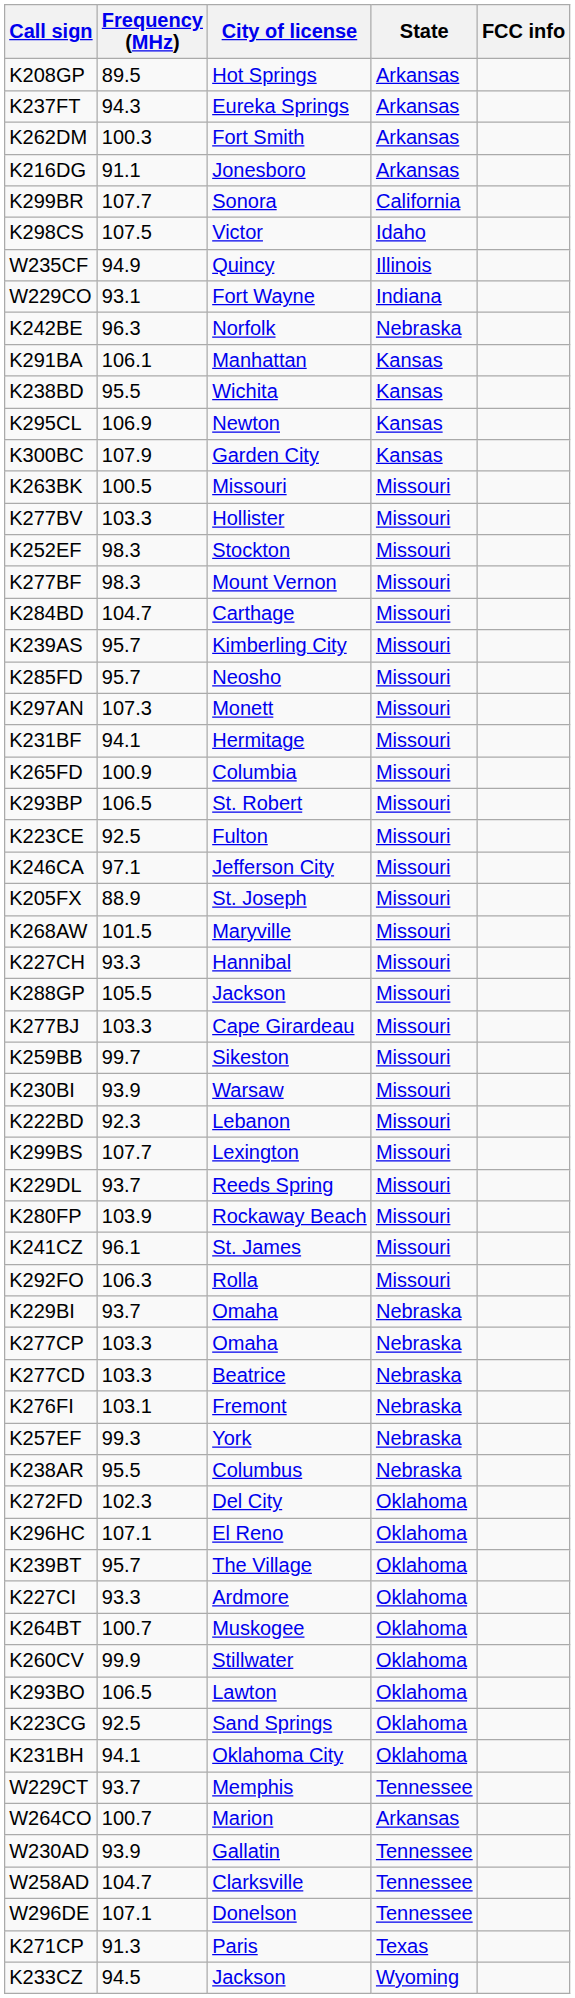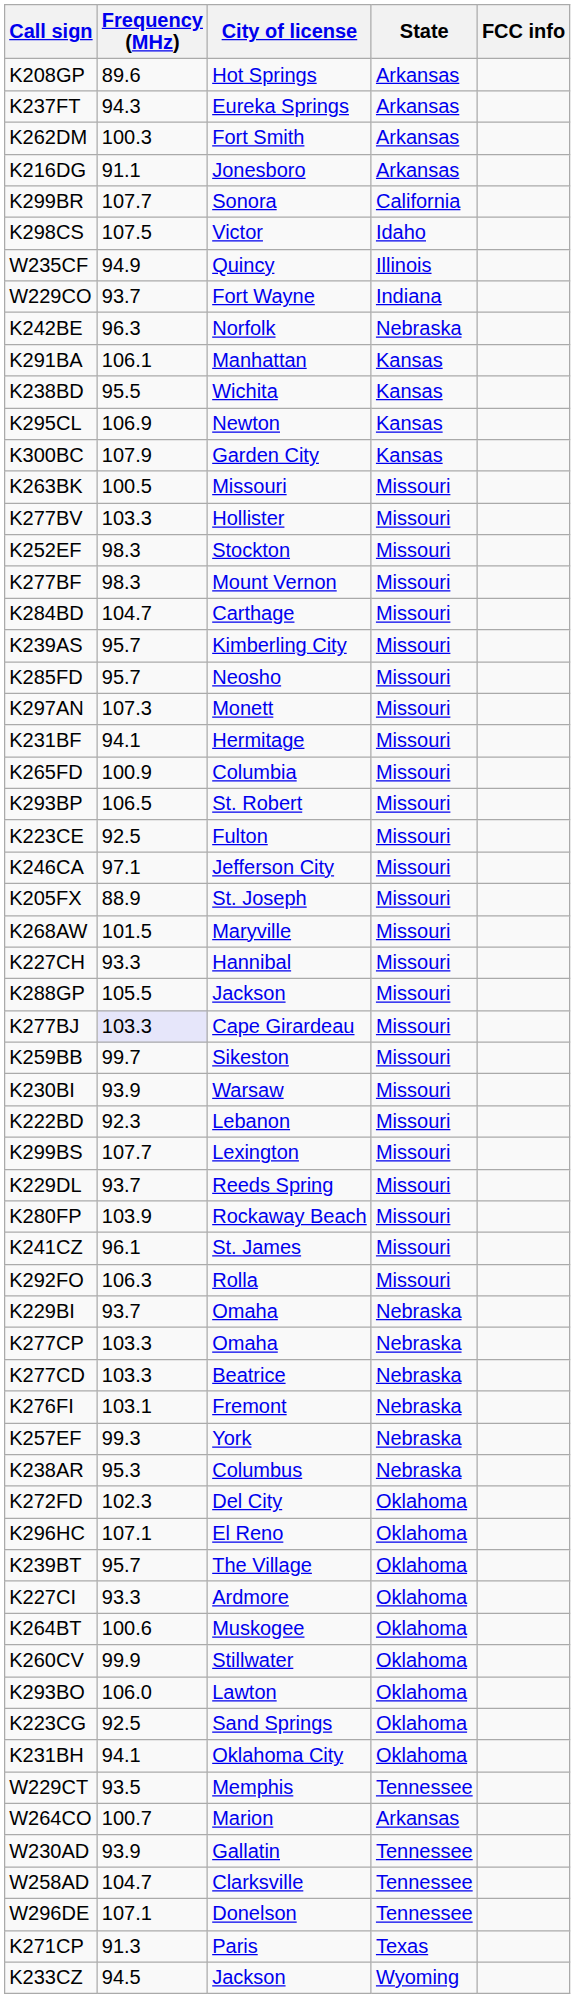 <table class="wikitable sortable">
 <tr>
 <th><a href='#'>Call sign</a></th>
 <th data-sort-type="number"><a href='#'>Frequency</a><br>(<a href='#'>MHz</a>)</th>
 <th><a href='#'>City of license</a></th>
 <th>State</th>
 <th class="unsortable">FCC info</th>
 </tr>
 <tr>
 <td>K208GP</td>
-<td>89.5</td>
+<td>89.6</td>
 <td><a href='#'>Hot Springs</a></td>
 <td><a href='#'>Arkansas</a></td>
 <td></td>
 </tr>
 <tr>
 <td>K237FT</td>
 <td>94.3</td>
 <td><a href='#'>Eureka Springs</a></td>
 <td><a href='#'>Arkansas</a></td>
 <td></td>
 </tr>
 <tr>
 <td>K262DM</td>
 <td>100.3</td>
 <td><a href='#'>Fort Smith</a></td>
 <td><a href='#'>Arkansas</a></td>
 <td></td>
 </tr>
 <tr>
 <td>K216DG</td>
 <td>91.1</td>
 <td><a href='#'>Jonesboro</a></td>
 <td><a href='#'>Arkansas</a></td>
 <td></td>
 </tr>
 <tr>
 <td>K299BR</td>
 <td>107.7</td>
 <td><a href='#'>Sonora</a></td>
 <td><a href='#'>California</a></td>
 <td></td>
 </tr>
 <tr>
 <td>K298CS</td>
 <td>107.5</td>
 <td><a href='#'>Victor</a></td>
 <td><a href='#'>Idaho</a></td>
 <td></td>
 </tr>
 <tr>
 <td>W235CF</td>
 <td>94.9</td>
 <td><a href='#'>Quincy</a></td>
 <td><a href='#'>Illinois</a></td>
 <td></td>
 </tr>
 <tr>
 <td>W229CO</td>
-<td>93.1</td>
+<td>93.7</td>
 <td><a href='#'>Fort Wayne</a></td>
 <td><a href='#'>Indiana</a></td>
 <td></td>
 </tr>
 <tr>
 <td>K242BE</td>
 <td>96.3</td>
 <td><a href='#'>Norfolk</a></td>
 <td><a href='#'>Nebraska</a></td>
 <td></td>
 </tr>
 <tr>
 <td>K291BA</td>
 <td>106.1</td>
 <td><a href='#'>Manhattan</a></td>
 <td><a href='#'>Kansas</a></td>
 <td></td>
 </tr>
 <tr>
 <td>K238BD</td>
 <td>95.5</td>
 <td><a href='#'>Wichita</a></td>
 <td><a href='#'>Kansas</a></td>
 <td></td>
 </tr>
 <tr>
 <td>K295CL</td>
 <td>106.9</td>
 <td><a href='#'>Newton</a></td>
 <td><a href='#'>Kansas</a></td>
 <td></td>
 </tr>
 <tr>
 <td>K300BC</td>
 <td>107.9</td>
 <td><a href='#'>Garden City</a></td>
 <td><a href='#'>Kansas</a></td>
 <td></td>
 </tr>
 <tr>
 <td>K263BK</td>
 <td>100.5</td>
 <td><a href='#'>Missouri</a></td>
 <td><a href='#'>Missouri</a></td>
 <td></td>
 </tr>
 <tr>
 <td>K277BV</td>
 <td>103.3</td>
 <td><a href='#'>Hollister</a></td>
 <td><a href='#'>Missouri</a></td>
 <td></td>
 </tr>
 <tr>
 <td>K252EF</td>
 <td>98.3</td>
 <td><a href='#'>Stockton</a></td>
 <td><a href='#'>Missouri</a></td>
 <td></td>
 </tr>
 <tr>
 <td>K277BF</td>
 <td>98.3</td>
 <td><a href='#'>Mount Vernon</a></td>
 <td><a href='#'>Missouri</a></td>
 <td></td>
 </tr>
 <tr>
 <td>K284BD</td>
 <td>104.7</td>
 <td><a href='#'>Carthage</a></td>
 <td><a href='#'>Missouri</a></td>
 <td></td>
 </tr>
 <tr>
 <td>K239AS</td>
 <td>95.7</td>
 <td><a href='#'>Kimberling City</a></td>
 <td><a href='#'>Missouri</a></td>
 <td></td>
 </tr>
 <tr>
 <td>K285FD</td>
 <td>95.7</td>
 <td><a href='#'>Neosho</a></td>
 <td><a href='#'>Missouri</a></td>
 <td></td>
 </tr>
 <tr>
 <td>K297AN</td>
 <td>107.3</td>
 <td><a href='#'>Monett</a></td>
 <td><a href='#'>Missouri</a></td>
 <td></td>
 </tr>
 <tr>
 <td>K231BF</td>
 <td>94.1</td>
 <td><a href='#'>Hermitage</a></td>
 <td><a href='#'>Missouri</a></td>
 <td></td>
 </tr>
 <tr>
 <td>K265FD</td>
 <td>100.9</td>
 <td><a href='#'>Columbia</a></td>
 <td><a href='#'>Missouri</a></td>
 <td></td>
 </tr>
 <tr>
 <td>K293BP</td>
 <td>106.5</td>
 <td><a href='#'>St. Robert</a></td>
 <td><a href='#'>Missouri</a></td>
 <td></td>
 </tr>
 <tr>
 <td>K223CE</td>
 <td>92.5</td>
 <td><a href='#'>Fulton</a></td>
 <td><a href='#'>Missouri</a></td>
 <td></td>
 </tr>
 <tr>
 <td>K246CA</td>
 <td>97.1</td>
 <td><a href='#'>Jefferson City</a></td>
 <td><a href='#'>Missouri</a></td>
 <td></td>
 </tr>
 <tr>
 <td>K205FX</td>
 <td>88.9</td>
 <td><a href='#'>St. Joseph</a></td>
 <td><a href='#'>Missouri</a></td>
 <td></td>
 </tr>
 <tr>
 <td>K268AW</td>
 <td>101.5</td>
 <td><a href='#'>Maryville</a></td>
 <td><a href='#'>Missouri</a></td>
 <td></td>
 </tr>
 <tr>
 <td>K227CH</td>
 <td>93.3</td>
 <td><a href='#'>Hannibal</a></td>
 <td><a href='#'>Missouri</a></td>
 <td></td>
 </tr>
 <tr>
 <td>K288GP</td>
 <td>105.5</td>
 <td><a href='#'>Jackson</a></td>
 <td><a href='#'>Missouri</a></td>
 <td></td>
 </tr>
 <tr>
 <td>K277BJ</td>
-<td>103.3</td>
+<td style="background: lavender;">103.3</td>
 <td><a href='#'>Cape Girardeau</a></td>
 <td><a href='#'>Missouri</a></td>
 <td></td>
 </tr>
 <tr>
 <td>K259BB</td>
 <td>99.7</td>
 <td><a href='#'>Sikeston</a></td>
 <td><a href='#'>Missouri</a></td>
 <td></td>
 </tr>
 <tr>
 <td>K230BI</td>
 <td>93.9</td>
 <td><a href='#'>Warsaw</a></td>
 <td><a href='#'>Missouri</a></td>
 <td></td>
 </tr>
 <tr>
 <td>K222BD</td>
 <td>92.3</td>
 <td><a href='#'>Lebanon</a></td>
 <td><a href='#'>Missouri</a></td>
 <td></td>
 </tr>
 <tr>
 <td>K299BS</td>
 <td>107.7</td>
 <td><a href='#'>Lexington</a></td>
 <td><a href='#'>Missouri</a></td>
 <td></td>
 </tr>
 <tr>
 <td>K229DL</td>
 <td>93.7</td>
 <td><a href='#'>Reeds Spring</a></td>
 <td><a href='#'>Missouri</a></td>
 <td></td>
 </tr>
 <tr>
 <td>K280FP</td>
 <td>103.9</td>
 <td><a href='#'>Rockaway Beach</a></td>
 <td><a href='#'>Missouri</a></td>
 <td></td>
 </tr>
 <tr>
 <td>K241CZ</td>
 <td>96.1</td>
 <td><a href='#'>St. James</a></td>
 <td><a href='#'>Missouri</a></td>
 <td></td>
 </tr>
 <tr>
 <td>K292FO</td>
 <td>106.3</td>
 <td><a href='#'>Rolla</a></td>
 <td><a href='#'>Missouri</a></td>
 <td></td>
 </tr>
 <tr>
 <td>K229BI</td>
 <td>93.7</td>
 <td><a href='#'>Omaha</a></td>
 <td><a href='#'>Nebraska</a></td>
 <td></td>
 </tr>
 <tr>
 <td>K277CP</td>
 <td>103.3</td>
 <td><a href='#'>Omaha</a></td>
 <td><a href='#'>Nebraska</a></td>
 <td></td>
 </tr>
 <tr>
 <td>K277CD</td>
 <td>103.3</td>
 <td><a href='#'>Beatrice</a></td>
 <td><a href='#'>Nebraska</a></td>
 <td></td>
 </tr>
 <tr>
 <td>K276FI</td>
 <td>103.1</td>
 <td><a href='#'>Fremont</a></td>
 <td><a href='#'>Nebraska</a></td>
 <td></td>
 </tr>
 <tr>
 <td>K257EF</td>
 <td>99.3</td>
 <td><a href='#'>York</a></td>
 <td><a href='#'>Nebraska</a></td>
 <td></td>
 </tr>
 <tr>
 <td>K238AR</td>
-<td>95.5</td>
+<td>95.3</td>
 <td><a href='#'>Columbus</a></td>
 <td><a href='#'>Nebraska</a></td>
 <td></td>
 </tr>
 <tr>
 <td>K272FD</td>
 <td>102.3</td>
 <td><a href='#'>Del City</a></td>
 <td><a href='#'>Oklahoma</a></td>
 <td></td>
 </tr>
 <tr>
 <td>K296HC</td>
 <td>107.1</td>
 <td><a href='#'>El Reno</a></td>
 <td><a href='#'>Oklahoma</a></td>
 <td></td>
 </tr>
 <tr>
 <td>K239BT</td>
 <td>95.7</td>
 <td><a href='#'>The Village</a></td>
 <td><a href='#'>Oklahoma</a></td>
 <td></td>
 </tr>
 <tr>
 <td>K227CI</td>
 <td>93.3</td>
 <td><a href='#'>Ardmore</a></td>
 <td><a href='#'>Oklahoma</a></td>
 <td></td>
 </tr>
 <tr>
 <td>K264BT</td>
-<td>100.7</td>
+<td>100.6</td>
 <td><a href='#'>Muskogee</a></td>
 <td><a href='#'>Oklahoma</a></td>
 <td></td>
 </tr>
 <tr>
 <td>K260CV</td>
 <td>99.9</td>
 <td><a href='#'>Stillwater</a></td>
 <td><a href='#'>Oklahoma</a></td>
 <td></td>
 </tr>
 <tr>
 <td>K293BO</td>
-<td>106.5</td>
+<td>106.0</td>
 <td><a href='#'>Lawton</a></td>
 <td><a href='#'>Oklahoma</a></td>
 <td></td>
 </tr>
 <tr>
 <td>K223CG</td>
 <td>92.5</td>
 <td><a href='#'>Sand Springs</a></td>
 <td><a href='#'>Oklahoma</a></td>
 <td></td>
 </tr>
 <tr>
 <td>K231BH</td>
 <td>94.1</td>
 <td><a href='#'>Oklahoma City</a></td>
 <td><a href='#'>Oklahoma</a></td>
 <td></td>
 </tr>
 <tr>
 <td>W229CT</td>
-<td>93.7</td>
+<td>93.5</td>
 <td><a href='#'>Memphis</a></td>
 <td><a href='#'>Tennessee</a></td>
 <td></td>
 </tr>
 <tr>
 <td>W264CO</td>
 <td>100.7</td>
 <td><a href='#'>Marion</a></td>
 <td><a href='#'>Arkansas</a></td>
 <td></td>
 </tr>
 <tr>
 <td>W230AD</td>
 <td>93.9</td>
 <td><a href='#'>Gallatin</a></td>
 <td><a href='#'>Tennessee</a></td>
 <td></td>
 </tr>
 <tr>
 <td>W258AD</td>
 <td>104.7</td>
 <td><a href='#'>Clarksville</a></td>
 <td><a href='#'>Tennessee</a></td>
 <td></td>
 </tr>
 <tr>
 <td>W296DE</td>
 <td>107.1</td>
 <td><a href='#'>Donelson</a></td>
 <td><a href='#'>Tennessee</a></td>
 <td></td>
 </tr>
 <tr>
 <td>K271CP</td>
 <td>91.3</td>
 <td><a href='#'>Paris</a></td>
 <td><a href='#'>Texas</a></td>
 <td></td>
 </tr>
 <tr>
 <td>K233CZ</td>
 <td>94.5</td>
 <td><a href='#'>Jackson</a></td>
 <td><a href='#'>Wyoming</a></td>
 <td></td>
 </tr>
 </table>
